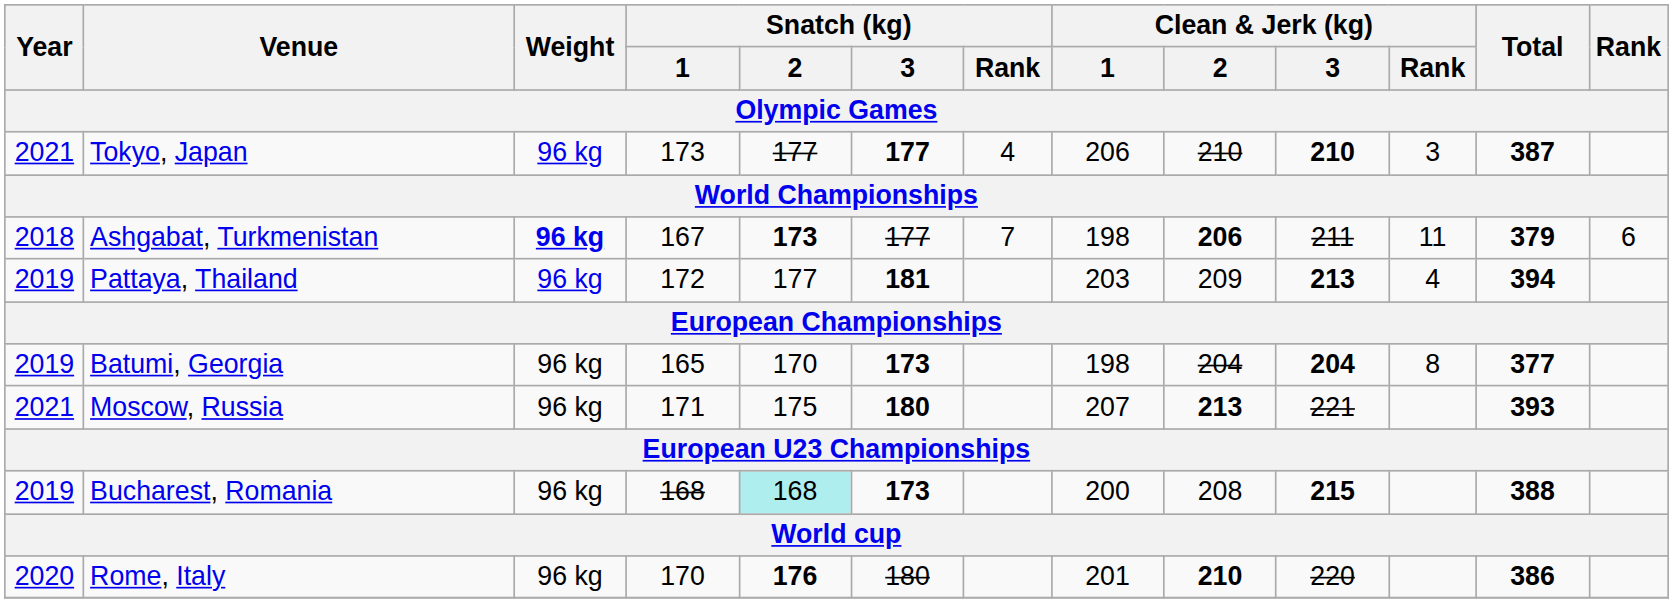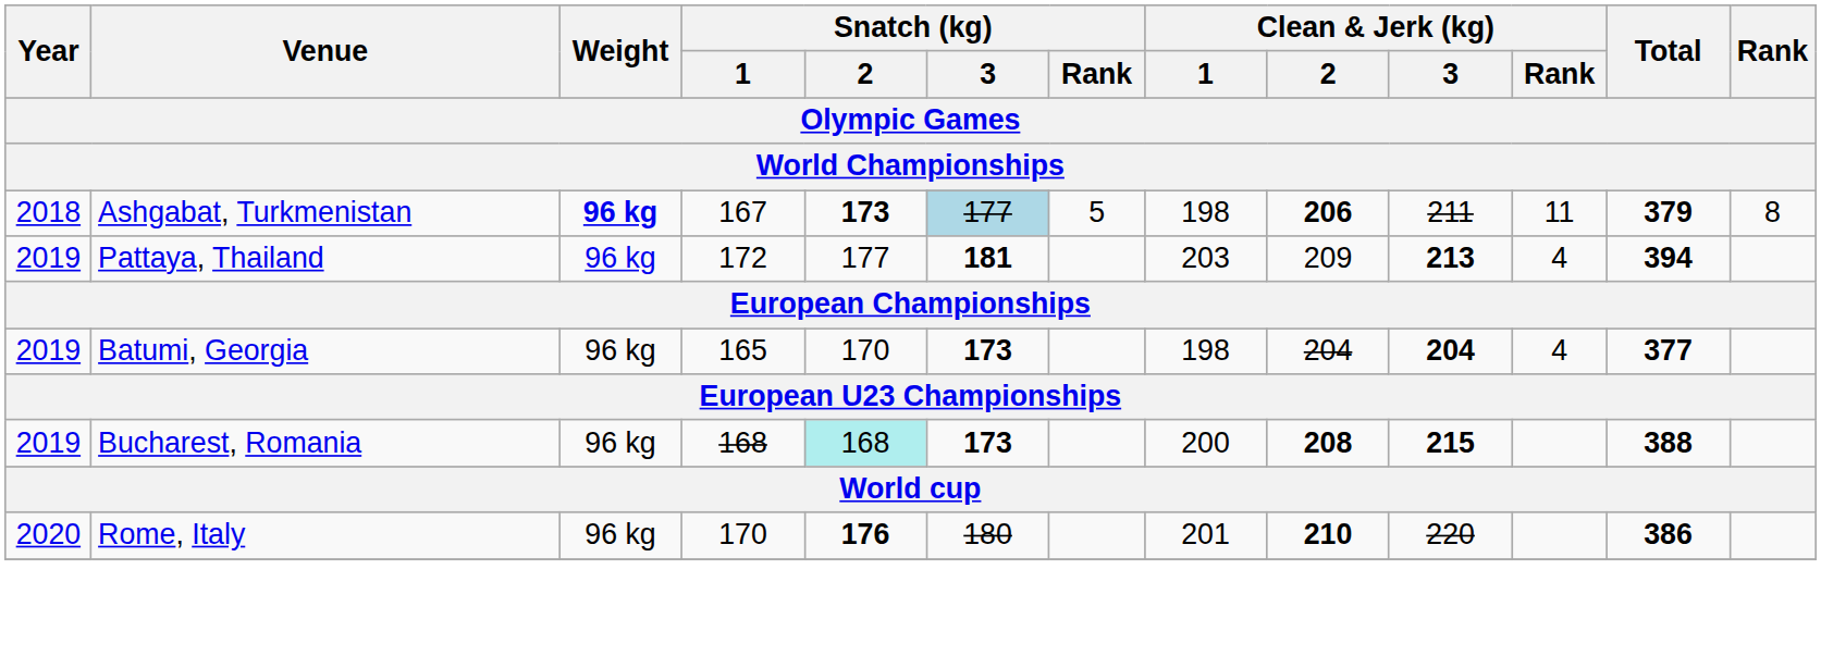 <table class="wikitable" style="text-align:center;">
 <tr>
 <th rowspan=2 width=40>Year</th>
 <th rowspan=2 width=250>Venue</th>
 <th rowspan=2 width=60>Weight</th>
 <th colspan=4>Snatch (kg)</th>
 <th colspan=4>Clean & Jerk (kg)</th>
 <th rowspan=2 width=60>Total</th>
 <th rowspan=2 width=40>Rank</th>
 </tr>
 <tr>
 <th width=60>1</th>
 <th width=60>2</th>
 <th width=60>3</th>
 <th width=45>Rank</th>
 <th width=60>1</th>
 <th width=60>2</th>
 <th width=60>3</th>
 <th width=45>Rank</th>
 </tr>
 <tr>
 <th colspan=13><a href='#'>Olympic Games</a></th>
 </tr>
 <tr>
-<td><a href='#'>2021</a></td>
-<td align=left> <a href='#'>Tokyo</a>, <a href='#'>Japan</a></td>
-<td><a href='#'>96 kg</a></td>
-<td>173</td>
-<td><s>177</s></td>
-<td><strong>177</strong></td>
-<td>4</td>
-<td>206</td>
-<td><s>210</s></td>
-<td><strong>210</strong></td>
-<td>3</td>
-<td><strong>387</strong></td>
-<td><strong></strong></td>
-</tr>
-<tr>
 <th colspan=13><a href='#'>World Championships</a></th>
 </tr>
 <tr>
 <td><a href='#'>2018</a></td>
 <td align=left> <a href='#'>Ashgabat</a>, <a href='#'>Turkmenistan</a></td>
 <td><strong><a href='#'>96 kg</a></strong></td>
 <td>167</td>
 <td><strong>173</strong></td>
-<td><s>177</s></td>
-<td>7</td>
+<td style="background: lightblue;"><s>177</s></td>
+<td>5</td>
 <td>198</td>
 <td><strong>206</strong></td>
 <td><s>211</s></td>
 <td>11</td>
 <td><strong>379</strong></td>
-<td>6</td>
+<td>8</td>
 </tr>
 <tr>
 <td><a href='#'>2019</a></td>
 <td align=left> <a href='#'>Pattaya</a>, <a href='#'>Thailand</a></td>
 <td><a href='#'>96 kg</a></td>
 <td>172</td>
 <td>177</td>
 <td><strong>181</strong></td>
 <td></td>
 <td>203</td>
 <td>209</td>
 <td><strong>213</strong></td>
 <td>4</td>
 <td><strong>394</strong></td>
 <td></td>
 </tr>
 <tr>
 <th colspan=13><a href='#'>European Championships</a></th>
 </tr>
 <tr>
 <td><a href='#'>2019</a></td>
 <td align=left> <a href='#'>Batumi</a>, <a href='#'>Georgia</a></td>
 <td>96 kg</td>
 <td>165</td>
 <td>170</td>
 <td><strong>173</strong></td>
 <td></td>
 <td>198</td>
 <td><s>204</s></td>
 <td><strong>204</strong></td>
-<td>8</td>
+<td>4</td>
 <td><strong>377</strong></td>
-<td></td>
-</tr>
-<tr>
-<td><a href='#'>2021</a></td>
-<td align=left> <a href='#'>Moscow</a>, <a href='#'>Russia</a></td>
-<td>96 kg</td>
-<td>171</td>
-<td>175</td>
-<td><strong>180</strong></td>
-<td></td>
-<td>207</td>
-<td><strong>213</strong></td>
-<td><s>221</s></td>
-<td></td>
-<td><strong>393</strong></td>
 <td></td>
 </tr>
 <tr>
 <th colspan=13><a href='#'>European U23 Championships</a></th>
 </tr>
 <tr>
 <td><a href='#'>2019</a></td>
 <td align=left> <a href='#'>Bucharest</a>, <a href='#'>Romania</a></td>
 <td>96 kg</td>
 <td><s>168</s></td>
 <td style="background: paleturquoise;">168</td>
 <td><strong>173</strong></td>
 <td></td>
 <td>200</td>
-<td>208</td>
+<td><strong>208</strong></td>
 <td><strong>215</strong></td>
 <td></td>
 <td><strong>388</strong></td>
 <td></td>
 </tr>
 <tr>
 <th colspan=13><a href='#'>World cup</a></th>
 </tr>
 <tr>
 <td><a href='#'>2020</a></td>
 <td align=left> <a href='#'>Rome</a>, <a href='#'>Italy</a></td>
 <td>96 kg</td>
 <td>170</td>
 <td><strong>176</strong></td>
 <td><s>180</s></td>
 <td></td>
 <td>201</td>
 <td><strong>210</strong></td>
 <td><s>220</s></td>
 <td></td>
 <td><strong>386</strong></td>
 <td></td>
 </tr>
 <tr>
 </tr>
 </table>
